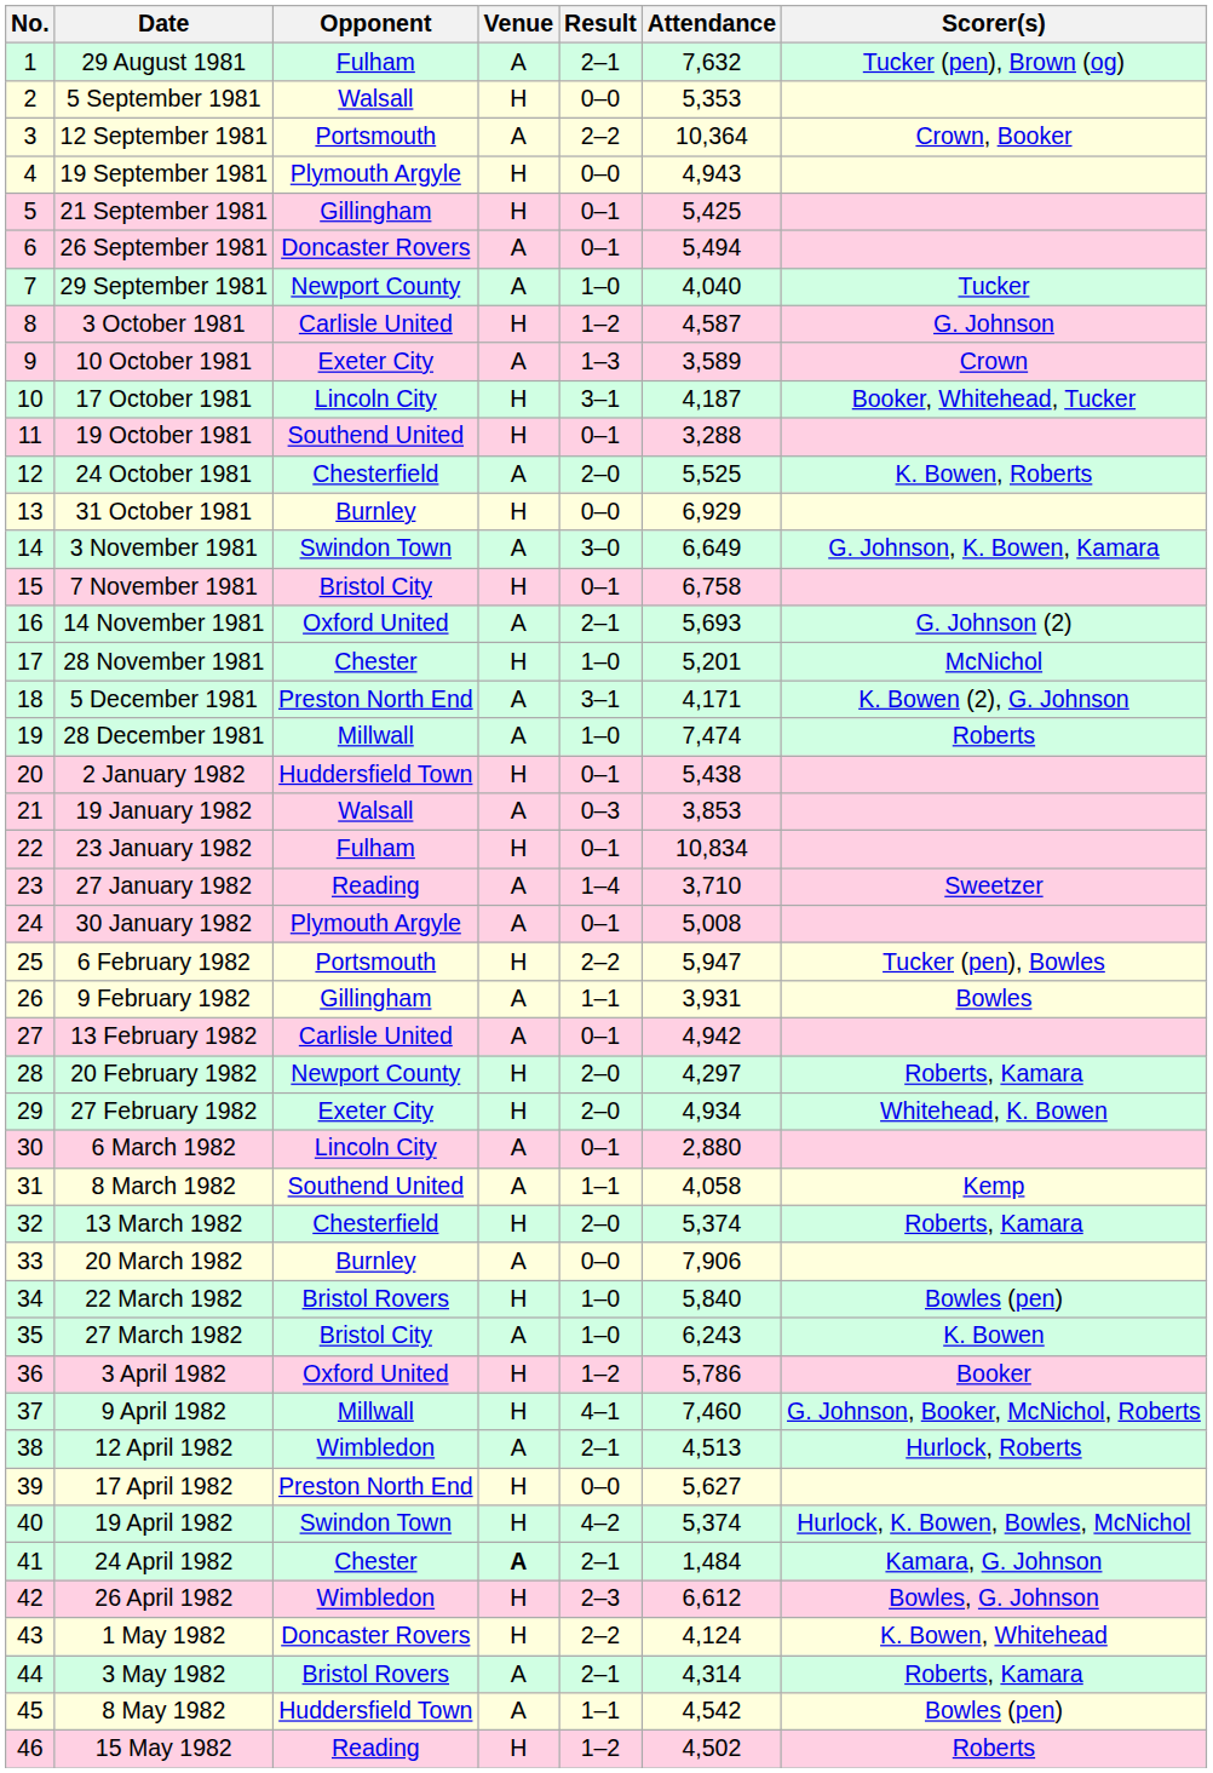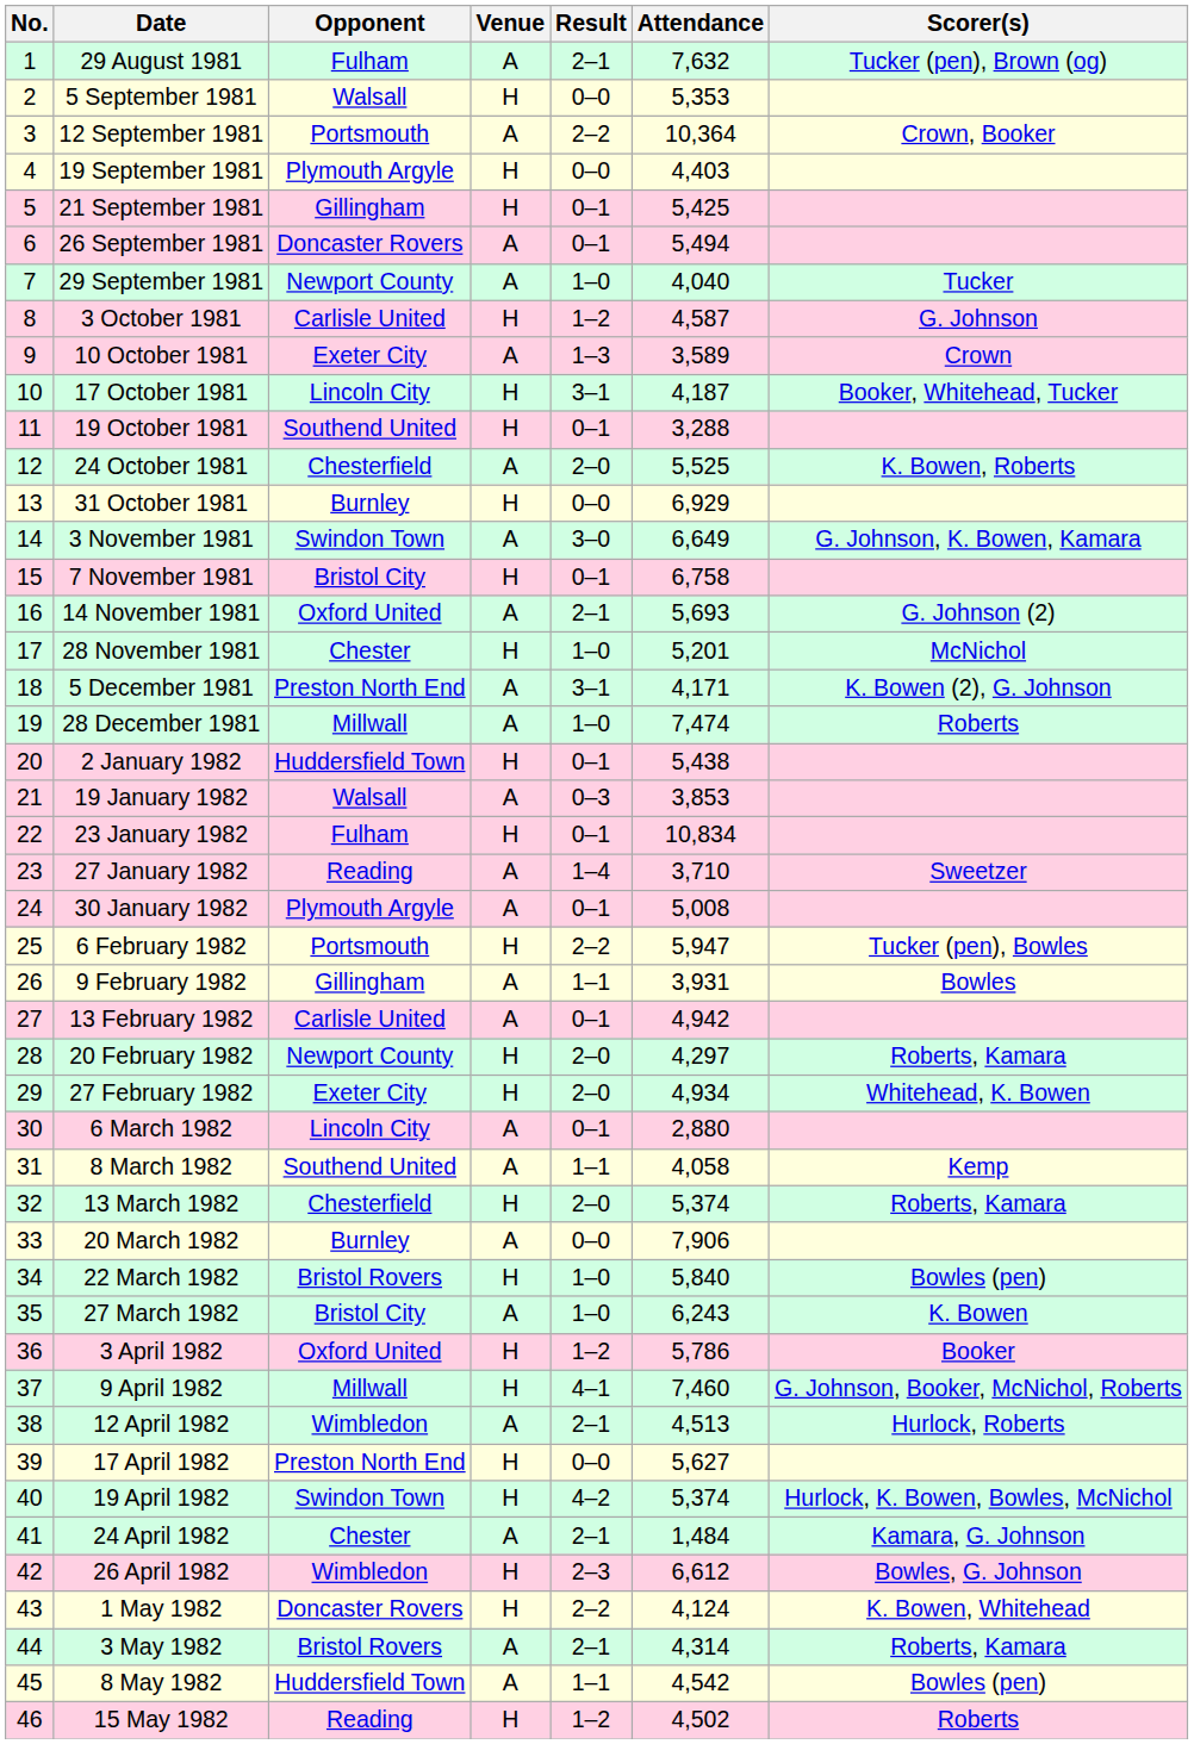 <table class="wikitable sortable" style="text-align:center;">
 <tr>
 <th>No.</th>
 <th>Date</th>
 <th>Opponent</th>
 <th>Venue</th>
 <th>Result</th>
 <th>Attendance</th>
 <th>Scorer(s)</th>
 </tr>
 <tr style="background:#d0ffe3;">
 <td>1</td>
 <td>29 August 1981</td>
 <td><a href='#'>Fulham</a></td>
 <td>A</td>
 <td>2–1</td>
 <td>7,632</td>
 <td><a href='#'>Tucker</a> (<a href='#'>pen</a>), <a href='#'>Brown</a> (<a href='#'>og</a>)</td>
 </tr>
 <tr style="background:#ffd;">
 <td>2</td>
 <td>5 September 1981</td>
 <td><a href='#'>Walsall</a></td>
 <td>H</td>
 <td>0–0</td>
 <td>5,353</td>
 <td></td>
 </tr>
 <tr style="background:#ffd;">
 <td>3</td>
 <td>12 September 1981</td>
 <td><a href='#'>Portsmouth</a></td>
 <td>A</td>
 <td>2–2</td>
 <td>10,364</td>
 <td><a href='#'>Crown</a>, <a href='#'>Booker</a></td>
 </tr>
 <tr style="background:#ffd;">
 <td>4</td>
 <td>19 September 1981</td>
 <td><a href='#'>Plymouth Argyle</a></td>
 <td>H</td>
 <td>0–0</td>
-<td>4,943</td>
+<td>4,403</td>
 <td></td>
 </tr>
 <tr style="background:#ffd0e3;">
 <td>5</td>
 <td>21 September 1981</td>
 <td><a href='#'>Gillingham</a></td>
 <td>H</td>
 <td>0–1</td>
 <td>5,425</td>
 <td></td>
 </tr>
 <tr style="background:#ffd0e3;">
 <td>6</td>
 <td>26 September 1981</td>
 <td><a href='#'>Doncaster Rovers</a></td>
 <td>A</td>
 <td>0–1</td>
 <td>5,494</td>
 <td></td>
 </tr>
 <tr style="background:#d0ffe3;">
 <td>7</td>
 <td>29 September 1981</td>
 <td><a href='#'>Newport County</a></td>
 <td>A</td>
 <td>1–0</td>
 <td>4,040</td>
 <td><a href='#'>Tucker</a></td>
 </tr>
 <tr style="background:#ffd0e3;">
 <td>8</td>
 <td>3 October 1981</td>
 <td><a href='#'>Carlisle United</a></td>
 <td>H</td>
 <td>1–2</td>
 <td>4,587</td>
 <td><a href='#'>G. Johnson</a></td>
 </tr>
 <tr style="background:#ffd0e3;">
 <td>9</td>
 <td>10 October 1981</td>
 <td><a href='#'>Exeter City</a></td>
 <td>A</td>
 <td>1–3</td>
 <td>3,589</td>
 <td><a href='#'>Crown</a></td>
 </tr>
 <tr style="background:#d0ffe3;">
 <td>10</td>
 <td>17 October 1981</td>
 <td><a href='#'>Lincoln City</a></td>
 <td>H</td>
 <td>3–1</td>
 <td>4,187</td>
 <td><a href='#'>Booker</a>, <a href='#'>Whitehead</a>, <a href='#'>Tucker</a></td>
 </tr>
 <tr style="background:#ffd0e3;">
 <td>11</td>
 <td>19 October 1981</td>
 <td><a href='#'>Southend United</a></td>
 <td>H</td>
 <td>0–1</td>
 <td>3,288</td>
 <td></td>
 </tr>
 <tr style="background:#d0ffe3;">
 <td>12</td>
 <td>24 October 1981</td>
 <td><a href='#'>Chesterfield</a></td>
 <td>A</td>
 <td>2–0</td>
 <td>5,525</td>
 <td><a href='#'>K. Bowen</a>, <a href='#'>Roberts</a></td>
 </tr>
 <tr style="background:#ffd;">
 <td>13</td>
 <td>31 October 1981</td>
 <td><a href='#'>Burnley</a></td>
 <td>H</td>
 <td>0–0</td>
 <td>6,929</td>
 <td></td>
 </tr>
 <tr style="background:#d0ffe3;">
 <td>14</td>
 <td>3 November 1981</td>
 <td><a href='#'>Swindon Town</a></td>
 <td>A</td>
 <td>3–0</td>
 <td>6,649</td>
 <td><a href='#'>G. Johnson</a>, <a href='#'>K. Bowen</a>, <a href='#'>Kamara</a></td>
 </tr>
 <tr style="background:#ffd0e3;">
 <td>15</td>
 <td>7 November 1981</td>
 <td><a href='#'>Bristol City</a></td>
 <td>H</td>
 <td>0–1</td>
 <td>6,758</td>
 <td></td>
 </tr>
 <tr style="background:#d0ffe3;">
 <td>16</td>
 <td>14 November 1981</td>
 <td><a href='#'>Oxford United</a></td>
 <td>A</td>
 <td>2–1</td>
 <td>5,693</td>
 <td><a href='#'>G. Johnson</a> (2)</td>
 </tr>
 <tr style="background:#d0ffe3;">
 <td>17</td>
 <td>28 November 1981</td>
 <td><a href='#'>Chester</a></td>
 <td>H</td>
 <td>1–0</td>
 <td>5,201</td>
 <td><a href='#'>McNichol</a></td>
 </tr>
 <tr style="background:#d0ffe3;">
 <td>18</td>
 <td>5 December 1981</td>
 <td><a href='#'>Preston North End</a></td>
 <td>A</td>
 <td>3–1</td>
 <td>4,171</td>
 <td><a href='#'>K. Bowen</a> (2), <a href='#'>G. Johnson</a></td>
 </tr>
 <tr style="background:#d0ffe3;">
 <td>19</td>
 <td>28 December 1981</td>
 <td><a href='#'>Millwall</a></td>
 <td>A</td>
 <td>1–0</td>
 <td>7,474</td>
 <td><a href='#'>Roberts</a></td>
 </tr>
 <tr style="background:#ffd0e3;">
 <td>20</td>
 <td>2 January 1982</td>
 <td><a href='#'>Huddersfield Town</a></td>
 <td>H</td>
 <td>0–1</td>
 <td>5,438</td>
 <td></td>
 </tr>
 <tr style="background:#ffd0e3;">
 <td>21</td>
 <td>19 January 1982</td>
 <td><a href='#'>Walsall</a></td>
 <td>A</td>
 <td>0–3</td>
 <td>3,853</td>
 <td></td>
 </tr>
 <tr style="background:#ffd0e3;">
 <td>22</td>
 <td>23 January 1982</td>
 <td><a href='#'>Fulham</a></td>
 <td>H</td>
 <td>0–1</td>
 <td>10,834</td>
 <td></td>
 </tr>
 <tr style="background:#ffd0e3;">
 <td>23</td>
 <td>27 January 1982</td>
 <td><a href='#'>Reading</a></td>
 <td>A</td>
 <td>1–4</td>
 <td>3,710</td>
 <td><a href='#'>Sweetzer</a></td>
 </tr>
 <tr style="background:#ffd0e3;">
 <td>24</td>
 <td>30 January 1982</td>
 <td><a href='#'>Plymouth Argyle</a></td>
 <td>A</td>
 <td>0–1</td>
 <td>5,008</td>
 <td></td>
 </tr>
 <tr style="background:#ffd;">
 <td>25</td>
 <td>6 February 1982</td>
 <td><a href='#'>Portsmouth</a></td>
 <td>H</td>
 <td>2–2</td>
 <td>5,947</td>
 <td><a href='#'>Tucker</a> (<a href='#'>pen</a>), <a href='#'>Bowles</a></td>
 </tr>
 <tr style="background:#ffd;">
 <td>26</td>
 <td>9 February 1982</td>
 <td><a href='#'>Gillingham</a></td>
 <td>A</td>
 <td>1–1</td>
 <td>3,931</td>
 <td><a href='#'>Bowles</a></td>
 </tr>
 <tr style="background:#ffd0e3;">
 <td>27</td>
 <td>13 February 1982</td>
 <td><a href='#'>Carlisle United</a></td>
 <td>A</td>
 <td>0–1</td>
 <td>4,942</td>
 <td></td>
 </tr>
 <tr style="background:#d0ffe3;">
 <td>28</td>
 <td>20 February 1982</td>
 <td><a href='#'>Newport County</a></td>
 <td>H</td>
 <td>2–0</td>
 <td>4,297</td>
 <td><a href='#'>Roberts</a>, <a href='#'>Kamara</a></td>
 </tr>
 <tr style="background:#d0ffe3;">
 <td>29</td>
 <td>27 February 1982</td>
 <td><a href='#'>Exeter City</a></td>
 <td>H</td>
 <td>2–0</td>
 <td>4,934</td>
 <td><a href='#'>Whitehead</a>, <a href='#'>K. Bowen</a></td>
 </tr>
 <tr style="background:#ffd0e3;">
 <td>30</td>
 <td>6 March 1982</td>
 <td><a href='#'>Lincoln City</a></td>
 <td>A</td>
 <td>0–1</td>
 <td>2,880</td>
 <td></td>
 </tr>
 <tr style="background:#ffd;">
 <td>31</td>
 <td>8 March 1982</td>
 <td><a href='#'>Southend United</a></td>
 <td>A</td>
 <td>1–1</td>
 <td>4,058</td>
 <td><a href='#'>Kemp</a></td>
 </tr>
 <tr style="background:#d0ffe3;">
 <td>32</td>
 <td>13 March 1982</td>
 <td><a href='#'>Chesterfield</a></td>
 <td>H</td>
 <td>2–0</td>
 <td>5,374</td>
 <td><a href='#'>Roberts</a>, <a href='#'>Kamara</a></td>
 </tr>
 <tr style="background:#ffd;">
 <td>33</td>
 <td>20 March 1982</td>
 <td><a href='#'>Burnley</a></td>
 <td>A</td>
 <td>0–0</td>
 <td>7,906</td>
 <td></td>
 </tr>
 <tr style="background:#d0ffe3;">
 <td>34</td>
 <td>22 March 1982</td>
 <td><a href='#'>Bristol Rovers</a></td>
 <td>H</td>
 <td>1–0</td>
 <td>5,840</td>
 <td><a href='#'>Bowles</a> (<a href='#'>pen</a>)</td>
 </tr>
 <tr style="background:#d0ffe3;">
 <td>35</td>
 <td>27 March 1982</td>
 <td><a href='#'>Bristol City</a></td>
 <td>A</td>
 <td>1–0</td>
 <td>6,243</td>
 <td><a href='#'>K. Bowen</a></td>
 </tr>
 <tr style="background:#ffd0e3;">
 <td>36</td>
 <td>3 April 1982</td>
 <td><a href='#'>Oxford United</a></td>
 <td>H</td>
 <td>1–2</td>
 <td>5,786</td>
 <td><a href='#'>Booker</a></td>
 </tr>
 <tr style="background:#d0ffe3;">
 <td>37</td>
 <td>9 April 1982</td>
 <td><a href='#'>Millwall</a></td>
 <td>H</td>
 <td>4–1</td>
 <td>7,460</td>
 <td><a href='#'>G. Johnson</a>, <a href='#'>Booker</a>, <a href='#'>McNichol</a>, <a href='#'>Roberts</a></td>
 </tr>
 <tr style="background:#d0ffe3;">
 <td>38</td>
 <td>12 April 1982</td>
 <td><a href='#'>Wimbledon</a></td>
 <td>A</td>
 <td>2–1</td>
 <td>4,513</td>
 <td><a href='#'>Hurlock</a>, <a href='#'>Roberts</a></td>
 </tr>
 <tr style="background:#ffd;">
 <td>39</td>
 <td>17 April 1982</td>
 <td><a href='#'>Preston North End</a></td>
 <td>H</td>
 <td>0–0</td>
 <td>5,627</td>
 <td></td>
 </tr>
 <tr style="background:#d0ffe3;">
 <td>40</td>
 <td>19 April 1982</td>
 <td><a href='#'>Swindon Town</a></td>
 <td>H</td>
 <td>4–2</td>
 <td>5,374</td>
 <td><a href='#'>Hurlock</a>, <a href='#'>K. Bowen</a>, <a href='#'>Bowles</a>, <a href='#'>McNichol</a></td>
 </tr>
 <tr style="background:#d0ffe3;">
 <td>41</td>
 <td>24 April 1982</td>
 <td><a href='#'>Chester</a></td>
-<td><strong>A</strong></td>
+<td>A</td>
 <td>2–1</td>
 <td>1,484</td>
 <td><a href='#'>Kamara</a>, <a href='#'>G. Johnson</a></td>
 </tr>
 <tr style="background:#ffd0e3;">
 <td>42</td>
 <td>26 April 1982</td>
 <td><a href='#'>Wimbledon</a></td>
 <td>H</td>
 <td>2–3</td>
 <td>6,612</td>
 <td><a href='#'>Bowles</a>, <a href='#'>G. Johnson</a></td>
 </tr>
 <tr style="background:#ffd;">
 <td>43</td>
 <td>1 May 1982</td>
 <td><a href='#'>Doncaster Rovers</a></td>
 <td>H</td>
 <td>2–2</td>
 <td>4,124</td>
 <td><a href='#'>K. Bowen</a>, <a href='#'>Whitehead</a></td>
 </tr>
 <tr style="background:#d0ffe3;">
 <td>44</td>
 <td>3 May 1982</td>
 <td><a href='#'>Bristol Rovers</a></td>
 <td>A</td>
 <td>2–1</td>
 <td>4,314</td>
 <td><a href='#'>Roberts</a>, <a href='#'>Kamara</a></td>
 </tr>
 <tr style="background:#ffd;">
 <td>45</td>
 <td>8 May 1982</td>
 <td><a href='#'>Huddersfield Town</a></td>
 <td>A</td>
 <td>1–1</td>
 <td>4,542</td>
 <td><a href='#'>Bowles</a> (<a href='#'>pen</a>)</td>
 </tr>
 <tr style="background:#ffd0e3;">
 <td>46</td>
 <td>15 May 1982</td>
 <td><a href='#'>Reading</a></td>
 <td>H</td>
 <td>1–2</td>
 <td>4,502</td>
 <td><a href='#'>Roberts</a></td>
 </tr>
 </table>
